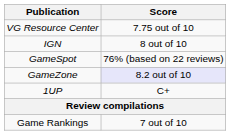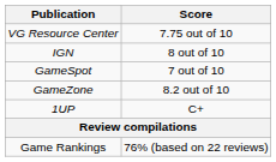 <table class="wikitable">
 <tr>
 <th>Publication</th>
 <th>Score</th>
 </tr>
 <tr>
 <td style="text-align:center;"><em>VG Resource Center</em></td>
 <td style="text-align:center;">7.75 out of 10</td>
 </tr>
 <tr>
 <td style="text-align:center;"><em>IGN</em></td>
 <td style="text-align:center;">8 out of 10</td>
 </tr>
 <tr>
 <td style="text-align:center;"><em>GameSpot</em></td>
-<td style="text-align:center;">76% (based on 22 reviews)</td>
+<td style="text-align:center;">7 out of 10</td>
 </tr>
 <tr>
 <td style="text-align:center;"><em>GameZone</em></td>
-<td style="background: lavender; text-align:center;">8.2 out of 10</td>
+<td style="text-align:center;">8.2 out of 10</td>
 </tr>
 <tr>
 <td style="text-align:center;"><em>1UP</em></td>
 <td style="text-align:center;">C+</td>
 </tr>
 <tr>
 <th colspan=3>Review compilations</th>
 </tr>
 <tr>
 <td style="text-align:center;">Game Rankings</td>
-<td style="text-align:center;">7 out of 10</td>
+<td style="text-align:center;">76% (based on 22 reviews)</td>
 </tr>
 </table>
